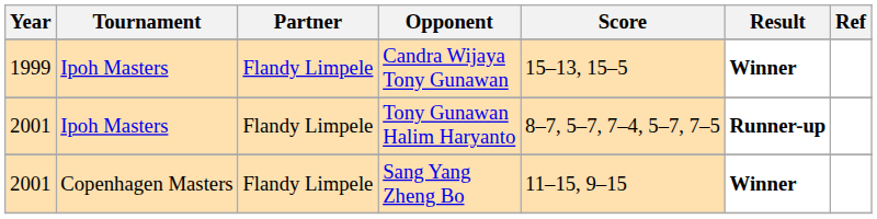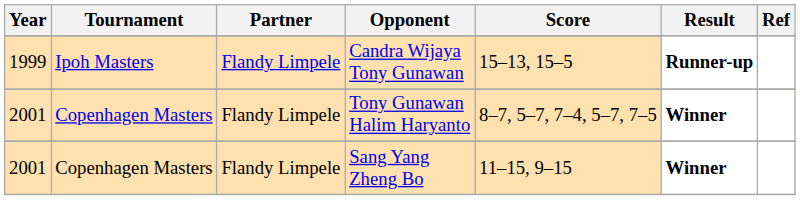 <table class="sortable wikitable" style="font-size: 90%;">
 <tr>
 <th>Year</th>
 <th>Tournament</th>
 <th>Partner</th>
 <th>Opponent</th>
 <th>Score</th>
 <th>Result</th>
 <th>Ref</th>
 </tr>
 <tr>
 </tr>
 <tr style="background:#FFE0AF">
 <td align="center">1999</td>
 <td align="left"><a href='#'>Ipoh Masters</a></td>
 <td align="left"> <a href='#'>Flandy Limpele</a></td>
 <td align="left"> <a href='#'>Candra Wijaya</a><br> <a href='#'>Tony Gunawan</a></td>
 <td align="left">15–13, 15–5</td>
-<td style="text-align:left; background:white"> <strong>Winner</strong></td>
+<td style="text-align:left; background:white"> <strong>Runner-up</strong></td>
 <td style="text-align:center; background:white"></td>
 </tr>
 <tr>
 </tr>
 <tr style="background:#FFE0AF">
 <td align="center">2001</td>
-<td align="left"><a href='#'>Ipoh Masters</a></td>
+<td align="left"><a href='#'>Copenhagen Masters</a></td>
 <td align="left"> Flandy Limpele</td>
 <td align="left"> <a href='#'>Tony Gunawan</a><br> <a href='#'>Halim Haryanto</a></td>
 <td align="left">8–7, 5–7, 7–4, 5–7, 7–5</td>
-<td style="text-align:left; background:white"> <strong>Runner-up</strong></td>
+<td style="text-align:left; background:white"> <strong>Winner</strong></td>
 <td style="text-align:center; background:white"></td>
 </tr>
 <tr>
 </tr>
 <tr style="background:#FFE0AF">
 <td align="center">2001</td>
 <td align="left">Copenhagen Masters</td>
 <td align="left"> Flandy Limpele</td>
 <td align="left"> <a href='#'>Sang Yang</a><br> <a href='#'>Zheng Bo</a></td>
 <td align="left">11–15, 9–15</td>
 <td style="text-align:left; background:white"> <strong>Winner</strong></td>
 <td style="text-align:center; background:white"></td>
 </tr>
 <tr>
 </tr>
 </table>
